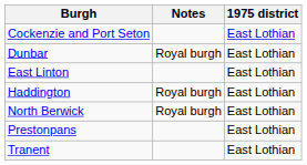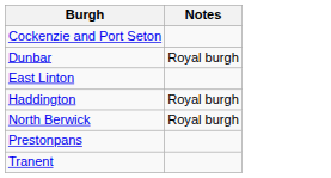 <table class="wikitable">
 <tr>
 <th>Burgh</th>
 <th>Notes</th>
-<th>1975 district</th>
 </tr>
 <tr>
 <td><a href='#'>Cockenzie and Port Seton</a></td>
 <td></td>
-<td><a href='#'>East Lothian</a></td>
 </tr>
 <tr>
 <td><a href='#'>Dunbar</a></td>
 <td>Royal burgh</td>
-<td>East Lothian</td>
 </tr>
 <tr>
 <td><a href='#'>East Linton</a></td>
 <td></td>
-<td>East Lothian</td>
 </tr>
 <tr>
 <td><a href='#'>Haddington</a></td>
 <td>Royal burgh</td>
-<td>East Lothian</td>
 </tr>
 <tr>
 <td><a href='#'>North Berwick</a></td>
 <td>Royal burgh</td>
-<td>East Lothian</td>
 </tr>
 <tr>
 <td><a href='#'>Prestonpans</a></td>
 <td></td>
-<td>East Lothian</td>
 </tr>
 <tr>
 <td><a href='#'>Tranent</a></td>
 <td></td>
-<td>East Lothian</td>
 </tr>
 </table>
